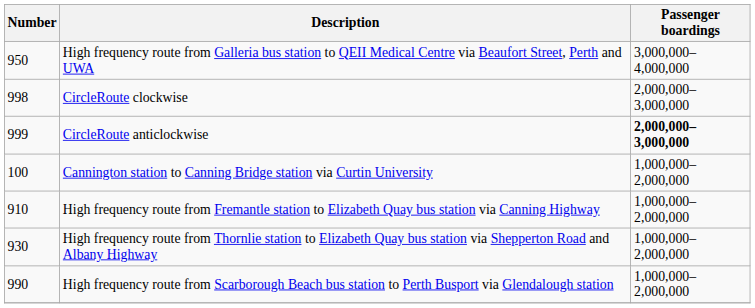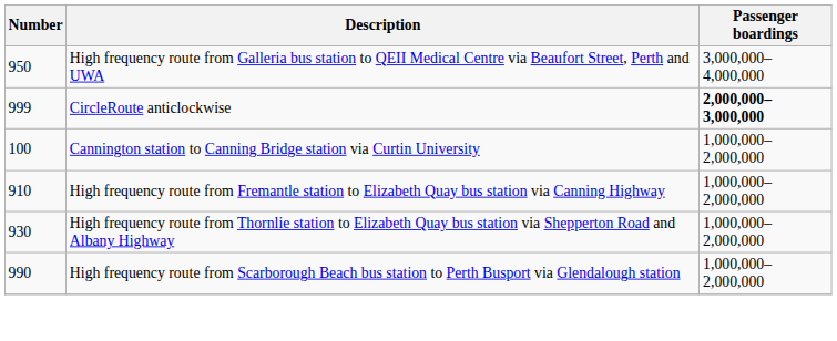 <table class="wikitable sortable">
 <tr>
 <th>Number</th>
 <th>Description</th>
 <th>Passenger boardings</th>
 </tr>
 <tr>
 <td>950</td>
 <td>High frequency route from <a href='#'>Galleria bus station</a> to <a href='#'>QEII Medical Centre</a> via <a href='#'>Beaufort Street</a>, <a href='#'>Perth</a> and <a href='#'>UWA</a></td>
 <td>3,000,000–4,000,000</td>
-</tr>
-<tr>
-<td>998</td>
-<td><a href='#'>CircleRoute</a> clockwise</td>
-<td>2,000,000–3,000,000</td>
 </tr>
 <tr>
 <td>999</td>
 <td><a href='#'>CircleRoute</a> anticlockwise</td>
 <td><strong>2,000,000–3,000,000</strong></td>
 </tr>
 <tr>
 <td>100</td>
 <td><a href='#'>Cannington station</a> to <a href='#'>Canning Bridge station</a> via <a href='#'>Curtin University</a></td>
 <td>1,000,000–2,000,000</td>
 </tr>
 <tr>
 <td>910</td>
 <td>High frequency route from <a href='#'>Fremantle station</a> to <a href='#'>Elizabeth Quay bus station</a> via <a href='#'>Canning Highway</a></td>
 <td>1,000,000–2,000,000</td>
 </tr>
 <tr>
 <td>930</td>
 <td>High frequency route from <a href='#'>Thornlie station</a> to <a href='#'>Elizabeth Quay bus station</a> via <a href='#'>Shepperton Road</a> and <a href='#'>Albany Highway</a></td>
 <td>1,000,000–2,000,000</td>
 </tr>
 <tr>
 <td>990</td>
 <td>High frequency route from <a href='#'>Scarborough Beach bus station</a> to <a href='#'>Perth Busport</a> via <a href='#'>Glendalough station</a></td>
 <td>1,000,000–2,000,000</td>
 </tr>
 <tr>
 </tr>
 </table>
